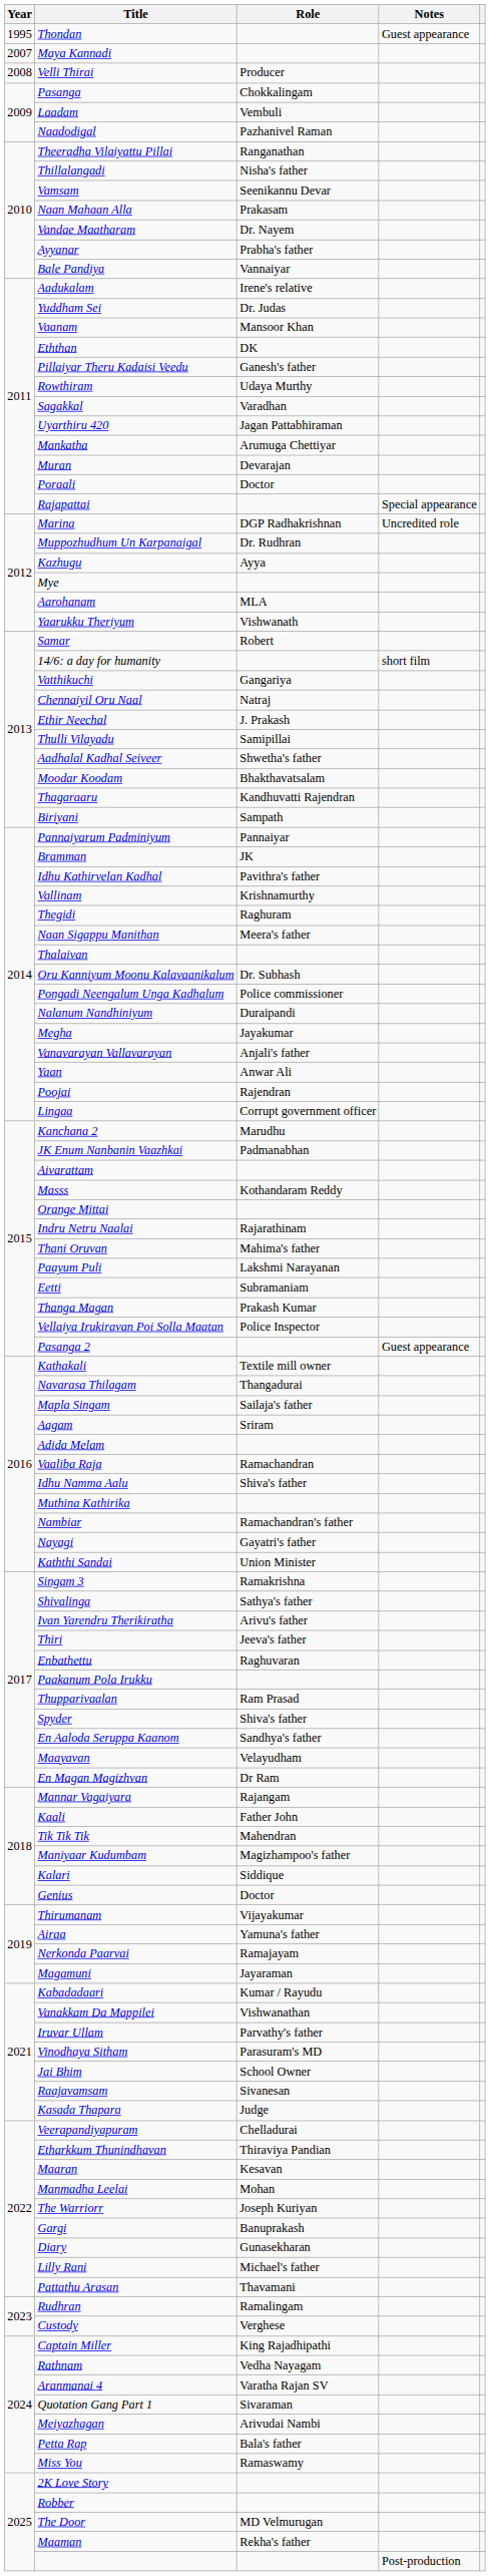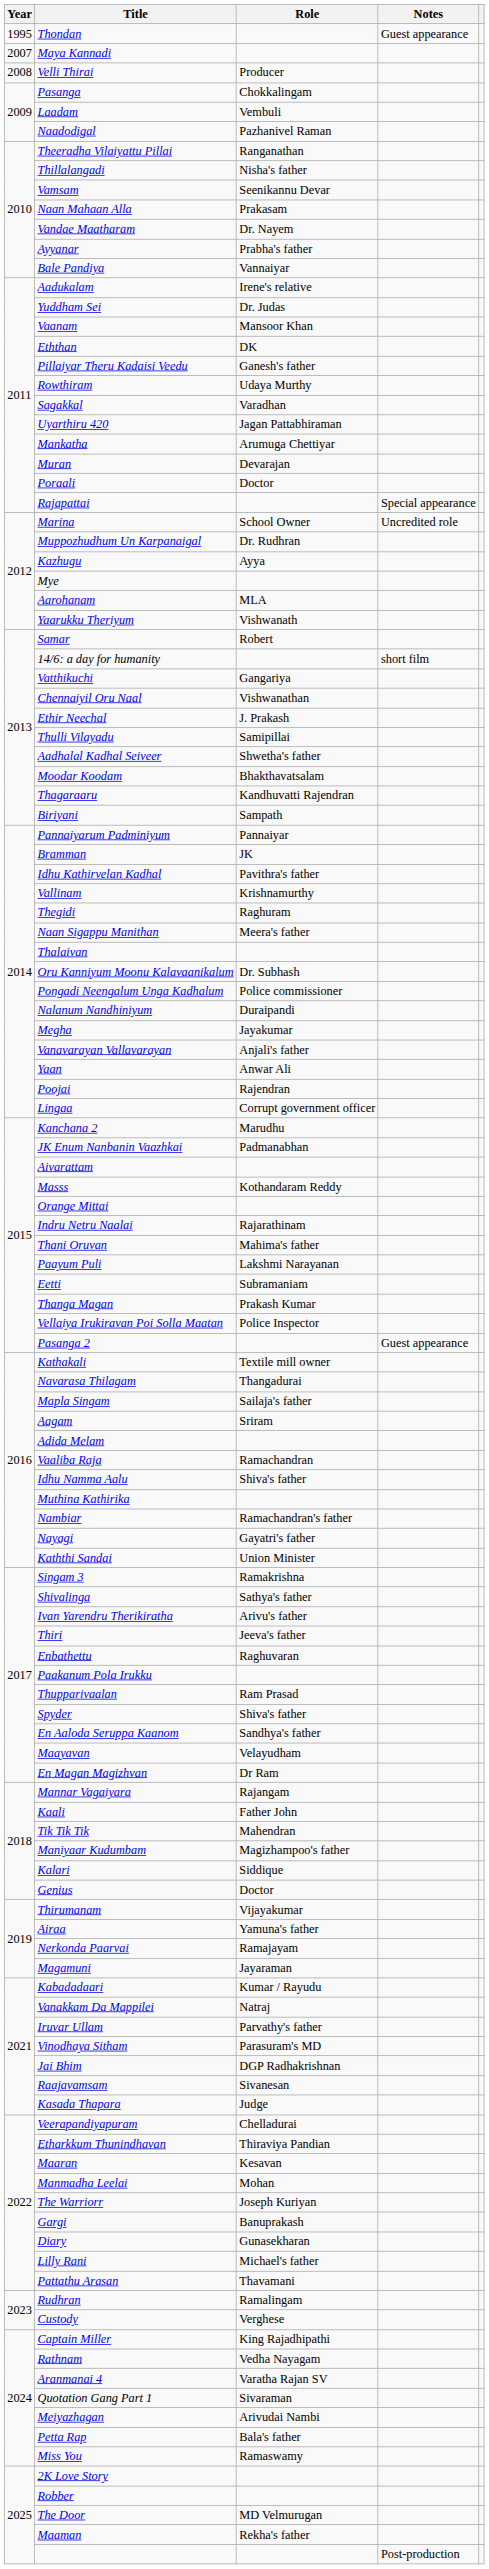 <table class="wikitable sortable">
 <tr>
 <th scope="col">Year</th>
 <th scope="col">Title</th>
 <th scope="col">Role</th>
 <th class="unsortable" scope="col">Notes</th>
 <th class="unsortable" scope="col"></th>
 </tr>
 <tr>
 <td>1995</td>
 <td><em><a href='#'>Thondan</a></em></td>
 <td></td>
 <td>Guest appearance</td>
 <td></td>
 </tr>
 <tr>
 <td>2007</td>
 <td><em><a href='#'>Maya Kannadi</a></em></td>
 <td></td>
 <td></td>
 <td></td>
 </tr>
 <tr>
 <td>2008</td>
 <td><em><a href='#'>Velli Thirai</a></em></td>
 <td>Producer</td>
 <td></td>
 <td></td>
 </tr>
 <tr>
 <td rowspan="3">2009</td>
 <td><em><a href='#'>Pasanga</a></em></td>
 <td>Chokkalingam</td>
 <td></td>
 <td></td>
 </tr>
 <tr>
 <td><em><a href='#'>Laadam</a></em></td>
 <td>Vembuli</td>
 <td></td>
 <td></td>
 </tr>
 <tr>
 <td><em><a href='#'>Naadodigal</a></em></td>
 <td>Pazhanivel Raman</td>
 <td></td>
 <td></td>
 </tr>
 <tr>
 <td rowspan="7">2010</td>
 <td><em><a href='#'>Theeradha Vilaiyattu Pillai</a></em></td>
 <td>Ranganathan</td>
 <td></td>
 <td></td>
 </tr>
 <tr>
 <td><em><a href='#'>Thillalangadi</a></em></td>
 <td>Nisha's father</td>
 <td></td>
 <td></td>
 </tr>
 <tr>
 <td><em><a href='#'>Vamsam</a></em></td>
 <td>Seenikannu Devar</td>
 <td></td>
 <td></td>
 </tr>
 <tr>
 <td><em><a href='#'>Naan Mahaan Alla</a></em></td>
 <td>Prakasam</td>
 <td></td>
 <td></td>
 </tr>
 <tr>
 <td><em><a href='#'>Vandae Maatharam</a></em></td>
 <td>Dr. Nayem</td>
 <td></td>
 <td></td>
 </tr>
 <tr>
 <td><em><a href='#'>Ayyanar</a></em></td>
 <td>Prabha's father</td>
 <td></td>
 <td></td>
 </tr>
 <tr>
 <td><em><a href='#'>Bale Pandiya</a></em></td>
 <td>Vannaiyar</td>
 <td></td>
 <td></td>
 </tr>
 <tr>
 <td rowspan="12">2011</td>
 <td><em><a href='#'>Aadukalam</a></em></td>
 <td>Irene's relative</td>
 <td></td>
 <td></td>
 </tr>
 <tr>
 <td><em><a href='#'>Yuddham Sei</a></em></td>
 <td>Dr. Judas</td>
 <td></td>
 <td></td>
 </tr>
 <tr>
 <td><em><a href='#'>Vaanam</a></em></td>
 <td>Mansoor Khan</td>
 <td></td>
 <td></td>
 </tr>
 <tr>
 <td><em><a href='#'>Eththan</a></em></td>
 <td>DK</td>
 <td></td>
 <td></td>
 </tr>
 <tr>
 <td><em><a href='#'>Pillaiyar Theru Kadaisi Veedu</a></em></td>
 <td>Ganesh's father</td>
 <td></td>
 <td></td>
 </tr>
 <tr>
 <td><em><a href='#'>Rowthiram</a></em></td>
 <td>Udaya Murthy</td>
 <td></td>
 <td></td>
 </tr>
 <tr>
 <td><em><a href='#'>Sagakkal</a></em></td>
 <td>Varadhan</td>
 <td></td>
 <td></td>
 </tr>
 <tr>
 <td><em><a href='#'>Uyarthiru 420</a></em></td>
 <td>Jagan Pattabhiraman</td>
 <td></td>
 <td></td>
 </tr>
 <tr>
 <td><em><a href='#'>Mankatha</a></em></td>
 <td>Arumuga Chettiyar</td>
 <td></td>
 <td></td>
 </tr>
 <tr>
 <td><em><a href='#'>Muran</a></em></td>
 <td>Devarajan</td>
 <td></td>
 <td></td>
 </tr>
 <tr>
 <td><em><a href='#'>Poraali</a></em></td>
 <td>Doctor</td>
 <td></td>
 <td></td>
 </tr>
 <tr>
 <td><em><a href='#'>Rajapattai</a></em></td>
 <td></td>
 <td>Special appearance</td>
 <td></td>
 </tr>
 <tr>
 <td rowspan="6">2012</td>
 <td><em><a href='#'>Marina</a></em></td>
-<td>DGP Radhakrishnan</td>
+<td>School Owner</td>
 <td>Uncredited role</td>
 <td></td>
 </tr>
 <tr>
 <td><em><a href='#'>Muppozhudhum Un Karpanaigal</a></em></td>
 <td>Dr. Rudhran</td>
 <td></td>
 <td></td>
 </tr>
 <tr>
 <td><em><a href='#'>Kazhugu</a></em></td>
 <td>Ayya</td>
 <td></td>
 <td></td>
 </tr>
 <tr>
 <td><em>Mye</em></td>
 <td></td>
 <td></td>
 <td></td>
 </tr>
 <tr>
 <td><em><a href='#'>Aarohanam</a></em></td>
 <td>MLA</td>
 <td></td>
 <td></td>
 </tr>
 <tr>
 <td><em><a href='#'>Yaarukku Theriyum</a></em></td>
 <td>Vishwanath</td>
 <td></td>
 <td></td>
 </tr>
 <tr>
 <td rowspan="10">2013</td>
 <td><em><a href='#'>Samar</a></em></td>
 <td>Robert</td>
 <td></td>
 <td></td>
 </tr>
 <tr>
 <td><em>14/6: a day for humanity</em></td>
 <td></td>
 <td>short film</td>
 <td></td>
 </tr>
 <tr>
 <td><em><a href='#'>Vatthikuchi</a></em></td>
 <td>Gangariya</td>
 <td></td>
 <td></td>
 </tr>
 <tr>
 <td><em><a href='#'>Chennaiyil Oru Naal</a></em></td>
-<td>Natraj</td>
+<td>Vishwanathan</td>
 <td></td>
 <td></td>
 </tr>
 <tr>
 <td><em><a href='#'>Ethir Neechal</a></em></td>
 <td>J. Prakash</td>
 <td></td>
 <td></td>
 </tr>
 <tr>
 <td><em><a href='#'>Thulli Vilayadu</a></em></td>
 <td>Samipillai</td>
 <td></td>
 <td></td>
 </tr>
 <tr>
 <td><em><a href='#'>Aadhalal Kadhal Seiveer</a></em></td>
 <td>Shwetha's father</td>
 <td></td>
 <td></td>
 </tr>
 <tr>
 <td><em><a href='#'>Moodar Koodam</a></em></td>
 <td>Bhakthavatsalam</td>
 <td></td>
 <td></td>
 </tr>
 <tr>
 <td><em><a href='#'>Thagaraaru</a></em></td>
 <td>Kandhuvatti Rajendran</td>
 <td></td>
 <td></td>
 </tr>
 <tr>
 <td><em><a href='#'>Biriyani</a></em></td>
 <td>Sampath</td>
 <td></td>
 <td></td>
 </tr>
 <tr>
 <td rowspan="15">2014</td>
 <td><em><a href='#'>Pannaiyarum Padminiyum</a></em></td>
 <td>Pannaiyar</td>
 <td></td>
 <td></td>
 </tr>
 <tr>
 <td><em><a href='#'>Bramman</a></em></td>
 <td>JK</td>
 <td></td>
 <td></td>
 </tr>
 <tr>
 <td><em><a href='#'>Idhu Kathirvelan Kadhal</a></em></td>
 <td>Pavithra's father</td>
 <td></td>
 <td></td>
 </tr>
 <tr>
 <td><em><a href='#'>Vallinam</a></em></td>
 <td>Krishnamurthy</td>
 <td></td>
 <td></td>
 </tr>
 <tr>
 <td><em><a href='#'>Thegidi</a></em></td>
 <td>Raghuram</td>
 <td></td>
 <td></td>
 </tr>
 <tr>
 <td><em><a href='#'>Naan Sigappu Manithan</a></em></td>
 <td>Meera's father</td>
 <td></td>
 <td></td>
 </tr>
 <tr>
 <td><em><a href='#'>Thalaivan</a></em></td>
 <td></td>
 <td></td>
 <td></td>
 </tr>
 <tr>
 <td><em><a href='#'>Oru Kanniyum Moonu Kalavaanikalum</a></em></td>
 <td>Dr. Subhash</td>
 <td></td>
 <td></td>
 </tr>
 <tr>
 <td><em><a href='#'>Pongadi Neengalum Unga Kadhalum</a></em></td>
 <td>Police commissioner</td>
 <td></td>
 <td></td>
 </tr>
 <tr>
 <td><em><a href='#'>Nalanum Nandhiniyum</a></em></td>
 <td>Duraipandi</td>
 <td></td>
 <td></td>
 </tr>
 <tr>
 <td><em><a href='#'>Megha</a></em></td>
 <td>Jayakumar</td>
 <td></td>
 <td></td>
 </tr>
 <tr>
 <td><em><a href='#'>Vanavarayan Vallavarayan</a></em></td>
 <td>Anjali's father</td>
 <td></td>
 <td></td>
 </tr>
 <tr>
 <td><em><a href='#'>Yaan</a></em></td>
 <td>Anwar Ali</td>
 <td></td>
 <td></td>
 </tr>
 <tr>
 <td><em><a href='#'>Poojai</a></em></td>
 <td>Rajendran</td>
 <td></td>
 <td></td>
 </tr>
 <tr>
 <td><em><a href='#'>Lingaa</a></em></td>
 <td>Corrupt government officer</td>
 <td></td>
 <td></td>
 </tr>
 <tr>
 <td rowspan="12">2015</td>
 <td><em><a href='#'>Kanchana 2</a></em></td>
 <td>Marudhu</td>
 <td></td>
 <td></td>
 </tr>
 <tr>
 <td><em><a href='#'>JK Enum Nanbanin Vaazhkai</a></em></td>
 <td>Padmanabhan</td>
 <td></td>
 <td></td>
 </tr>
 <tr>
 <td><em><a href='#'>Aivarattam</a></em></td>
 <td></td>
 <td></td>
 <td></td>
 </tr>
 <tr>
 <td><em><a href='#'>Masss</a></em></td>
 <td>Kothandaram Reddy</td>
 <td></td>
 <td></td>
 </tr>
 <tr>
 <td><em><a href='#'>Orange Mittai</a></em></td>
 <td></td>
 <td></td>
 <td></td>
 </tr>
 <tr>
 <td><em><a href='#'>Indru Netru Naalai</a></em></td>
 <td>Rajarathinam</td>
 <td></td>
 <td></td>
 </tr>
 <tr>
 <td><em><a href='#'>Thani Oruvan</a></em></td>
 <td>Mahima's father</td>
 <td></td>
 <td></td>
 </tr>
 <tr>
 <td><em><a href='#'>Paayum Puli</a></em></td>
 <td>Lakshmi Narayanan</td>
 <td></td>
 <td></td>
 </tr>
 <tr>
 <td><em><a href='#'>Eetti</a></em></td>
 <td>Subramaniam</td>
 <td></td>
 <td></td>
 </tr>
 <tr>
 <td><em><a href='#'>Thanga Magan</a></em></td>
 <td>Prakash Kumar</td>
 <td></td>
 <td></td>
 </tr>
 <tr>
 <td><em><a href='#'>Vellaiya Irukiravan Poi Solla Maatan</a></em></td>
 <td>Police Inspector</td>
 <td></td>
 <td></td>
 </tr>
 <tr>
 <td><em><a href='#'>Pasanga 2</a></em></td>
 <td></td>
 <td>Guest appearance</td>
 <td></td>
 </tr>
 <tr>
 <td rowspan="11">2016</td>
 <td><em><a href='#'>Kathakali</a></em></td>
 <td>Textile mill owner</td>
 <td></td>
 <td></td>
 </tr>
 <tr>
 <td><em><a href='#'>Navarasa Thilagam</a></em></td>
 <td>Thangadurai</td>
 <td></td>
 <td></td>
 </tr>
 <tr>
 <td><em><a href='#'>Mapla Singam</a></em></td>
 <td>Sailaja's father</td>
 <td></td>
 <td></td>
 </tr>
 <tr>
 <td><em><a href='#'>Aagam</a></em></td>
 <td>Sriram</td>
 <td></td>
 <td></td>
 </tr>
 <tr>
 <td><em><a href='#'>Adida Melam</a></em></td>
 <td></td>
 <td></td>
 <td></td>
 </tr>
 <tr>
 <td><em><a href='#'>Vaaliba Raja</a></em></td>
 <td>Ramachandran</td>
 <td></td>
 <td></td>
 </tr>
 <tr>
 <td><em><a href='#'>Idhu Namma Aalu</a></em></td>
 <td>Shiva's father</td>
 <td></td>
 <td></td>
 </tr>
 <tr>
 <td><em><a href='#'>Muthina Kathirika</a></em></td>
 <td></td>
 <td></td>
 <td></td>
 </tr>
 <tr>
 <td><em><a href='#'>Nambiar</a></em></td>
 <td>Ramachandran's father</td>
 <td></td>
 <td></td>
 </tr>
 <tr>
 <td><em><a href='#'>Nayagi</a></em></td>
 <td>Gayatri's father</td>
 <td></td>
 <td></td>
 </tr>
 <tr>
 <td><em><a href='#'>Kaththi Sandai</a></em></td>
 <td>Union Minister</td>
 <td></td>
 <td></td>
 </tr>
 <tr>
 <td rowspan="11">2017</td>
 <td><em><a href='#'>Singam 3</a></em></td>
 <td>Ramakrishna</td>
 <td></td>
 <td></td>
 </tr>
 <tr>
 <td><em><a href='#'>Shivalinga</a></em></td>
 <td>Sathya's father</td>
 <td></td>
 <td></td>
 </tr>
 <tr>
 <td><em><a href='#'>Ivan Yarendru Therikiratha</a></em></td>
 <td>Arivu's father</td>
 <td></td>
 <td></td>
 </tr>
 <tr>
 <td><em><a href='#'>Thiri</a></em></td>
 <td>Jeeva's father</td>
 <td></td>
 <td></td>
 </tr>
 <tr>
 <td><em><a href='#'>Enbathettu</a></em></td>
 <td>Raghuvaran</td>
 <td></td>
 <td></td>
 </tr>
 <tr>
 <td><em><a href='#'>Paakanum Pola Irukku</a></em></td>
 <td></td>
 <td></td>
 <td></td>
 </tr>
 <tr>
 <td><em><a href='#'>Thupparivaalan</a></em></td>
 <td>Ram Prasad</td>
 <td></td>
 <td></td>
 </tr>
 <tr>
 <td><em><a href='#'>Spyder</a></em></td>
 <td>Shiva's father</td>
 <td></td>
 <td></td>
 </tr>
 <tr>
 <td><em><a href='#'>En Aaloda Seruppa Kaanom</a></em></td>
 <td>Sandhya's father</td>
 <td></td>
 <td></td>
 </tr>
 <tr>
 <td><em><a href='#'>Maayavan</a></em></td>
 <td>Velayudham</td>
 <td></td>
 <td></td>
 </tr>
 <tr>
 <td><em><a href='#'>En Magan Magizhvan</a></em></td>
 <td>Dr Ram</td>
 <td></td>
 <td></td>
 </tr>
 <tr>
 <td rowspan="6">2018</td>
 <td><em><a href='#'>Mannar Vagaiyara</a></em></td>
 <td>Rajangam</td>
 <td></td>
 <td></td>
 </tr>
 <tr>
 <td><em><a href='#'>Kaali</a></em></td>
 <td>Father John</td>
 <td></td>
 <td></td>
 </tr>
 <tr>
 <td><em><a href='#'>Tik Tik Tik</a></em></td>
 <td>Mahendran</td>
 <td></td>
 <td></td>
 </tr>
 <tr>
 <td><em><a href='#'>Maniyaar Kudumbam</a></em></td>
 <td>Magizhampoo's father</td>
 <td></td>
 <td></td>
 </tr>
 <tr>
 <td><em><a href='#'>Kalari</a></em></td>
 <td>Siddique</td>
 <td></td>
 <td></td>
 </tr>
 <tr>
 <td><em><a href='#'>Genius</a></em></td>
 <td>Doctor</td>
 <td></td>
 <td></td>
 </tr>
 <tr>
 <td rowspan="4">2019</td>
 <td><em><a href='#'>Thirumanam</a></em></td>
 <td>Vijayakumar</td>
 <td></td>
 <td></td>
 </tr>
 <tr>
 <td><em><a href='#'>Airaa</a></em></td>
 <td>Yamuna's father</td>
 <td></td>
 <td></td>
 </tr>
 <tr>
 <td><em><a href='#'>Nerkonda Paarvai</a></em></td>
 <td>Ramajayam</td>
 <td></td>
 <td></td>
 </tr>
 <tr>
 <td><em><a href='#'>Magamuni</a></em></td>
 <td>Jayaraman</td>
 <td></td>
 <td></td>
 </tr>
 <tr>
 <td rowspan="7">2021</td>
 <td><em><a href='#'>Kabadadaari</a></em></td>
 <td>Kumar / Rayudu</td>
 <td></td>
 <td></td>
 </tr>
 <tr>
 <td><em><a href='#'>Vanakkam Da Mappilei</a></em></td>
-<td>Vishwanathan</td>
+<td>Natraj</td>
 <td></td>
 <td></td>
 </tr>
 <tr>
 <td><em><a href='#'>Iruvar Ullam</a></em></td>
 <td>Parvathy's father</td>
 <td></td>
 <td></td>
 </tr>
 <tr>
 <td><em><a href='#'>Vinodhaya Sitham</a></em></td>
 <td>Parasuram's MD</td>
 <td></td>
 <td></td>
 </tr>
 <tr>
 <td><em><a href='#'>Jai Bhim</a></em></td>
-<td>School Owner</td>
+<td>DGP Radhakrishnan</td>
 <td></td>
 <td></td>
 </tr>
 <tr>
 <td><em><a href='#'>Raajavamsam</a></em></td>
 <td>Sivanesan</td>
 <td></td>
 <td></td>
 </tr>
 <tr>
 <td><em><a href='#'>Kasada Thapara</a></em></td>
 <td>Judge</td>
 <td></td>
 <td></td>
 </tr>
 <tr>
 <td rowspan="9">2022</td>
 <td><em><a href='#'>Veerapandiyapuram</a></em></td>
 <td>Chelladurai</td>
 <td></td>
 <td></td>
 </tr>
 <tr>
 <td><em><a href='#'>Etharkkum Thunindhavan</a></em></td>
 <td>Thiraviya Pandian</td>
 <td></td>
 <td></td>
 </tr>
 <tr>
 <td><em><a href='#'>Maaran</a></em></td>
 <td>Kesavan</td>
 <td></td>
 <td></td>
 </tr>
 <tr>
 <td><em><a href='#'>Manmadha Leelai</a></em></td>
 <td>Mohan</td>
 <td></td>
 <td></td>
 </tr>
 <tr>
 <td><em><a href='#'>The Warriorr</a></em></td>
 <td>Joseph Kuriyan</td>
 <td></td>
 <td></td>
 </tr>
 <tr>
 <td><em><a href='#'>Gargi</a></em></td>
 <td>Banuprakash</td>
 <td></td>
 <td></td>
 </tr>
 <tr>
 <td><em><a href='#'>Diary</a></em></td>
 <td>Gunasekharan</td>
 <td></td>
 <td></td>
 </tr>
 <tr>
 <td><em><a href='#'>Lilly Rani</a></em></td>
 <td>Michael's father</td>
 <td></td>
 <td></td>
 </tr>
 <tr>
 <td><em><a href='#'>Pattathu Arasan</a></em></td>
 <td>Thavamani</td>
 <td></td>
 <td></td>
 </tr>
 <tr>
 <td rowspan="2">2023</td>
 <td><em><a href='#'>Rudhran</a></em></td>
 <td>Ramalingam</td>
 <td></td>
 <td></td>
 </tr>
 <tr>
 <td><em><a href='#'>Custody</a></em></td>
 <td>Verghese</td>
 <td></td>
 <td></td>
 </tr>
 <tr>
 <td rowspan="7">2024</td>
 <td><em><a href='#'>Captain Miller</a></em></td>
 <td>King Rajadhipathi</td>
 <td></td>
 <td></td>
 </tr>
 <tr>
 <td><em><a href='#'>Rathnam</a></em></td>
 <td>Vedha Nayagam</td>
 <td></td>
 <td></td>
 </tr>
 <tr>
 <td><em><a href='#'>Aranmanai 4</a></em></td>
 <td>Varatha Rajan SV</td>
 <td></td>
 <td></td>
 </tr>
 <tr>
 <td><em>Quotation Gang Part 1</em></td>
 <td>Sivaraman</td>
 <td></td>
 <td></td>
 </tr>
 <tr>
 <td><em><a href='#'>Meiyazhagan</a></em></td>
 <td>Arivudai Nambi</td>
 <td></td>
 <td></td>
 </tr>
 <tr>
 <td><em><a href='#'>Petta Rap</a></em></td>
 <td>Bala's father</td>
 <td></td>
 <td></td>
 </tr>
 <tr>
 <td><em><a href='#'>Miss You</a></em></td>
 <td>Ramaswamy</td>
 <td></td>
 </tr>
 <tr>
 <td rowspan="5">2025</td>
 <td><em><a href='#'>2K Love Story</a></em></td>
 <td></td>
 <td></td>
 <td></td>
 </tr>
 <tr>
 <td><em><a href='#'>Robber</a></em></td>
 <td></td>
 <td></td>
 <td></td>
 </tr>
 <tr>
 <td><em><a href='#'>The Door</a></em></td>
 <td>MD Velmurugan</td>
 <td></td>
 <td></td>
 </tr>
 <tr>
 <td><em><a href='#'>Maaman</a></em></td>
 <td>Rekha's father</td>
 <td></td>
 <td></td>
 </tr>
 <tr>
 <td></td>
 <td></td>
 <td>Post-production</td>
 <td></td>
 </tr>
 </table>
